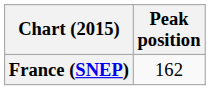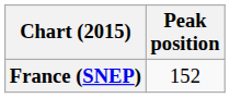 <table class="wikitable sortable plainrowheaders">
 <tr>
 <th scope="col">Chart (2015)</th>
 <th scope="col">Peak<br>position</th>
 </tr>
 <tr>
 <th scope="row">France (<a href='#'>SNEP</a>)</th>
-<td style="text-align:center;">162</td>
+<td style="text-align:center;">152</td>
 </tr>
 </table>
